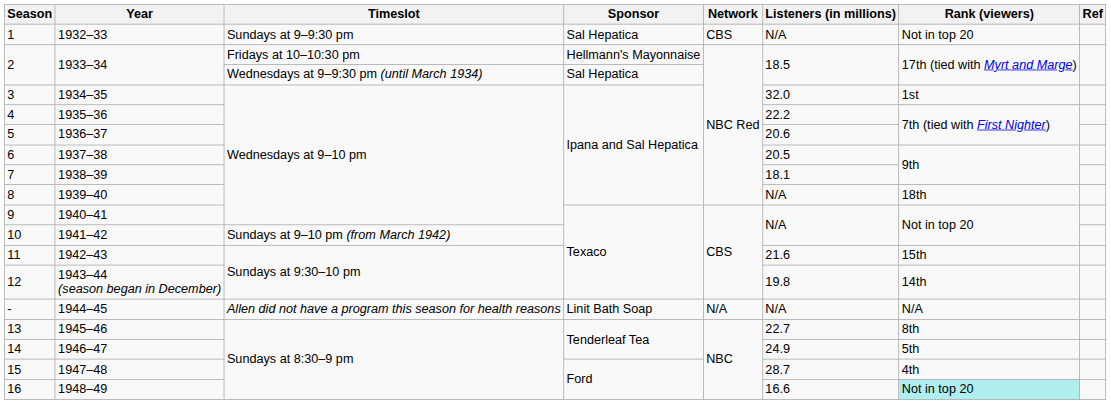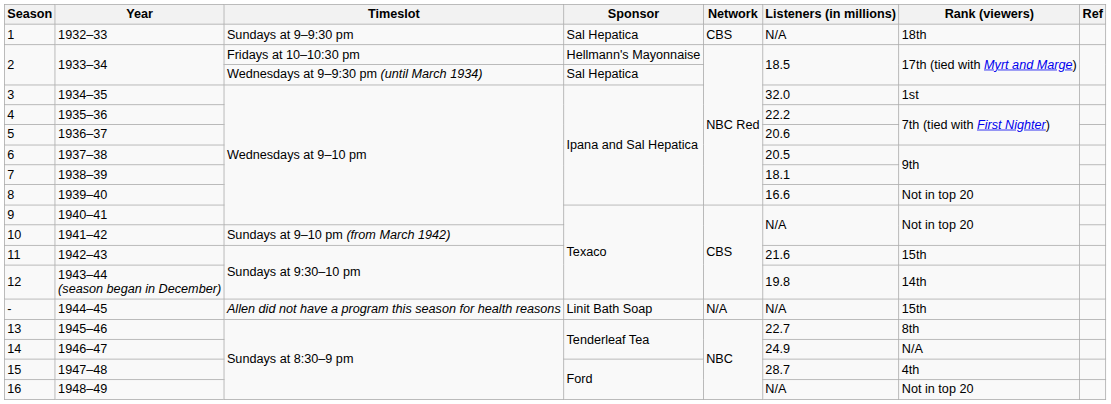 <table class="wikitable sortable">
 <tr>
 <th>Season</th>
 <th>Year</th>
 <th>Timeslot</th>
 <th>Sponsor</th>
 <th>Network</th>
 <th>Listeners (in millions)</th>
 <th>Rank (viewers)</th>
 <th>Ref</th>
 </tr>
 <tr>
 <td>1</td>
 <td>1932–33</td>
 <td>Sundays at 9–9:30 pm</td>
 <td>Sal Hepatica</td>
 <td>CBS</td>
 <td>N/A</td>
-<td>Not in top 20</td>
+<td>18th</td>
 <td></td>
 </tr>
 <tr>
 <td rowspan="2">2</td>
 <td rowspan="2">1933–34</td>
 <td>Fridays at 10–10:30 pm</td>
 <td>Hellmann's Mayonnaise</td>
 <td rowspan="8">NBC Red</td>
 <td rowspan="2">18.5</td>
 <td rowspan="2">17th (tied with <em><a href='#'>Myrt and Marge</a></em>)</td>
 <td rowspan="2"></td>
 </tr>
 <tr>
 <td>Wednesdays at 9–9:30 pm <em>(until March 1934)</em></td>
 <td>Sal Hepatica</td>
 </tr>
 <tr>
 <td>3</td>
 <td>1934–35</td>
 <td rowspan="7">Wednesdays at 9–10 pm</td>
 <td rowspan="6">Ipana and Sal Hepatica</td>
 <td>32.0</td>
 <td>1st</td>
 <td></td>
 </tr>
 <tr>
 <td>4</td>
 <td>1935–36</td>
 <td>22.2</td>
 <td rowspan="2">7th (tied with <em><a href='#'>First Nighter</a></em>)</td>
 <td></td>
 </tr>
 <tr>
 <td>5</td>
 <td>1936–37</td>
 <td>20.6</td>
 <td></td>
 </tr>
 <tr>
 <td>6</td>
 <td>1937–38</td>
 <td>20.5</td>
 <td rowspan="2">9th</td>
 <td></td>
 </tr>
 <tr>
 <td>7</td>
 <td>1938–39</td>
 <td>18.1</td>
 <td></td>
 </tr>
 <tr>
 <td>8</td>
 <td>1939–40</td>
-<td>N/A</td>
-<td>18th</td>
+<td>16.6</td>
+<td>Not in top 20</td>
 <td></td>
 </tr>
 <tr>
 <td>9</td>
 <td>1940–41</td>
 <td rowspan="4">Texaco</td>
 <td rowspan="4">CBS</td>
 <td rowspan="2">N/A</td>
 <td rowspan="2">Not in top 20</td>
 <td></td>
 </tr>
 <tr>
 <td>10</td>
 <td>1941–42</td>
 <td>Sundays at 9–10 pm <em>(from March 1942)</em></td>
 <td></td>
 </tr>
 <tr>
 <td>11</td>
 <td>1942–43</td>
 <td rowspan="2">Sundays at 9:30–10 pm</td>
 <td>21.6</td>
 <td>15th</td>
 <td></td>
 </tr>
 <tr>
 <td>12</td>
 <td>1943–44<br><em>(season began in December)</em></td>
 <td>19.8</td>
 <td>14th</td>
 <td></td>
 </tr>
 <tr>
 <td>-</td>
 <td>1944–45</td>
 <td><em>Allen did not have a program this season for health reasons</em></td>
 <td>Linit Bath Soap</td>
 <td>N/A</td>
 <td>N/A</td>
-<td>N/A</td>
+<td>15th</td>
 <td></td>
 </tr>
 <tr>
 <td>13</td>
 <td>1945–46</td>
 <td rowspan="4">Sundays at 8:30–9 pm</td>
 <td rowspan="2">Tenderleaf Tea</td>
 <td rowspan="4">NBC</td>
 <td>22.7</td>
 <td>8th</td>
 <td></td>
 </tr>
 <tr>
 <td>14</td>
 <td>1946–47</td>
 <td>24.9</td>
-<td>5th</td>
+<td>N/A</td>
 <td></td>
 </tr>
 <tr>
 <td>15</td>
 <td>1947–48</td>
 <td rowspan="2">Ford</td>
 <td>28.7</td>
 <td>4th</td>
 <td></td>
 </tr>
 <tr>
 <td>16</td>
 <td>1948–49</td>
-<td>16.6</td>
-<td style="background: paleturquoise;">Not in top 20</td>
+<td>N/A</td>
+<td>Not in top 20</td>
 <td></td>
 </tr>
 </table>
